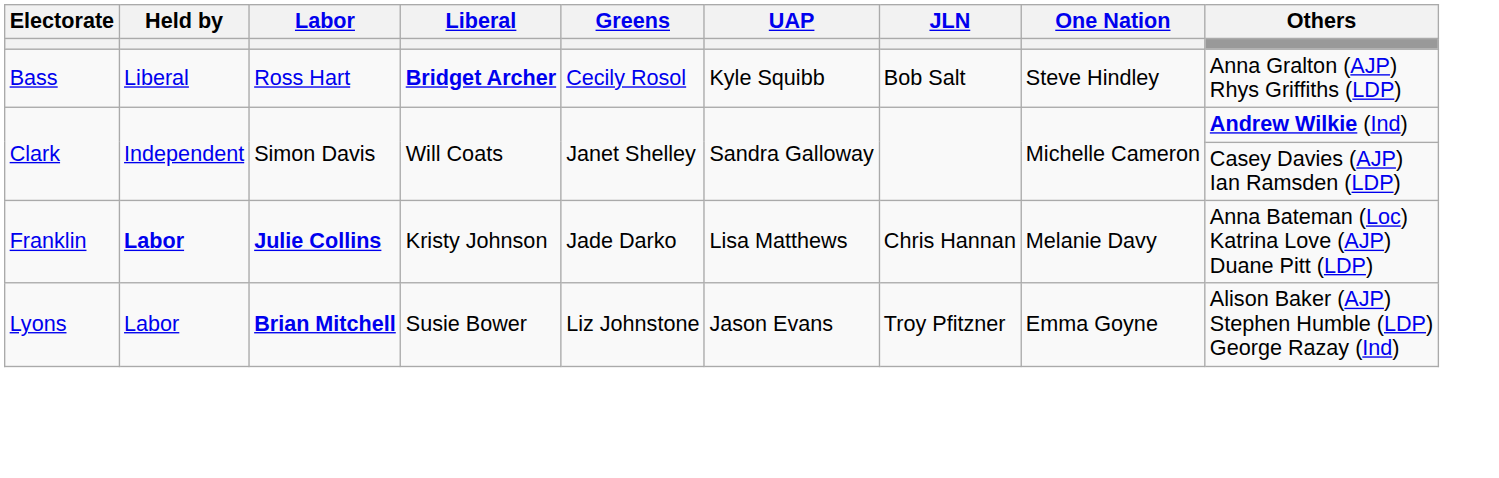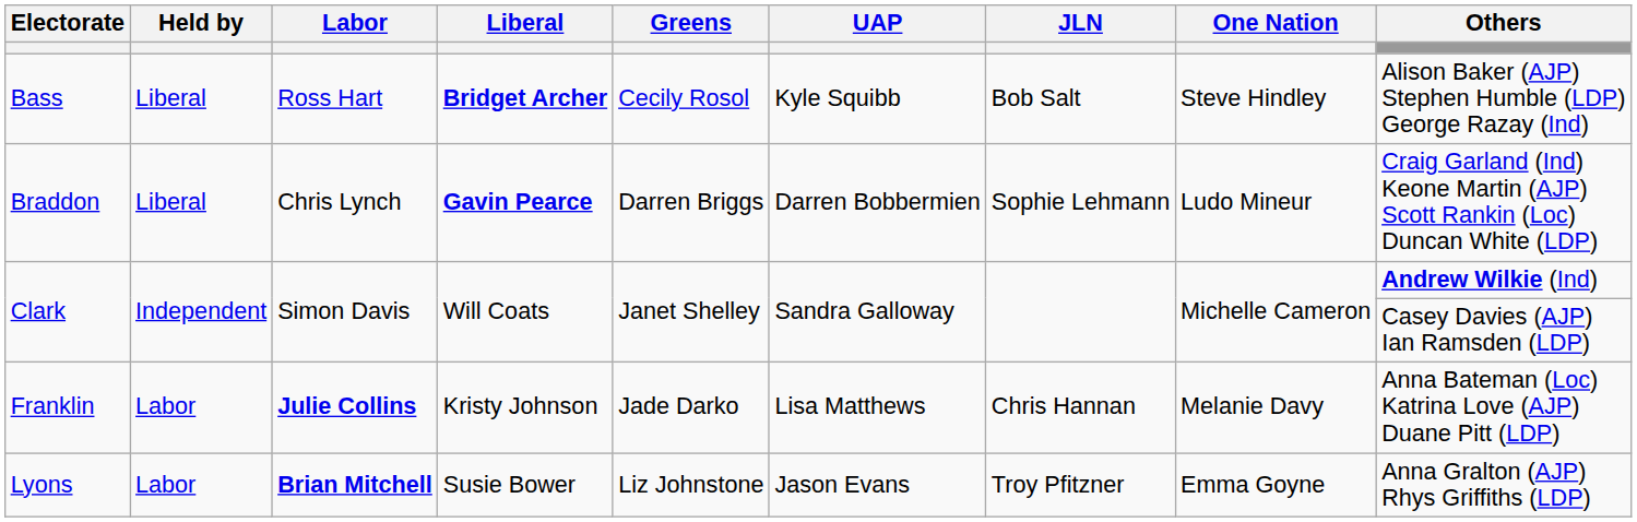 <table class=wikitable>
 <tr>
 <th>Electorate</th>
 <th>Held by</th>
 <th><a href='#'>Labor</a></th>
 <th><a href='#'>Liberal</a></th>
 <th><a href='#'>Greens</a></th>
 <th><a href='#'>UAP</a></th>
 <th><a href='#'>JLN</a></th>
 <th><a href='#'>One Nation</a></th>
 <th>Others</th>
 </tr>
 <tr style=background:#ccc>
 <th></th>
 <th></th>
 <th></th>
 <th></th>
 <th></th>
 <th></th>
 <th></th>
 <th></th>
 <th style=background:#999></th>
 </tr>
 <tr>
 <td><a href='#'>Bass</a></td>
 <td><a href='#'>Liberal</a></td>
 <td><a href='#'>Ross Hart</a></td>
 <td><strong><a href='#'>Bridget Archer</a></strong></td>
 <td><a href='#'>Cecily Rosol</a></td>
 <td>Kyle Squibb</td>
 <td>Bob Salt</td>
 <td>Steve Hindley</td>
-<td>Anna Gralton (<a href='#'>AJP</a>) <br>Rhys Griffiths (<a href='#'>LDP</a>)</td>
+<td>Alison Baker (<a href='#'>AJP</a>) <br>Stephen Humble (<a href='#'>LDP</a>)<br>George Razay (<a href='#'>Ind</a>)</td>
+</tr>
+<tr>
+<td><a href='#'>Braddon</a></td>
+<td><a href='#'>Liberal</a></td>
+<td>Chris Lynch</td>
+<td><strong><a href='#'>Gavin Pearce</a></strong></td>
+<td>Darren Briggs</td>
+<td>Darren Bobbermien</td>
+<td>Sophie Lehmann</td>
+<td>Ludo Mineur</td>
+<td><a href='#'>Craig Garland</a> (<a href='#'>Ind</a>) <br>Keone Martin (<a href='#'>AJP</a>) <br><a href='#'>Scott Rankin</a> (<a href='#'>Loc</a>) <br>Duncan White (<a href='#'>LDP</a>)</td>
 </tr>
 <tr>
 <td rowspan="2"><a href='#'>Clark</a></td>
 <td rowspan="2"><a href='#'>Independent</a></td>
 <td rowspan="2">Simon Davis</td>
 <td rowspan="2">Will Coats</td>
 <td rowspan="2">Janet Shelley</td>
 <td rowspan="2">Sandra Galloway</td>
 <td rowspan="2"></td>
 <td rowspan="2">Michelle Cameron</td>
 <td><strong><a href='#'>Andrew Wilkie</a></strong> (<a href='#'>Ind</a>)</td>
 </tr>
 <tr>
 <td>Casey Davies (<a href='#'>AJP</a>) <br>Ian Ramsden (<a href='#'>LDP</a>)</td>
 </tr>
 <tr>
 <td><a href='#'>Franklin</a></td>
-<td><strong><a href='#'>Labor</a></strong></td>
+<td><a href='#'>Labor</a></td>
 <td><strong><a href='#'>Julie Collins</a></strong></td>
 <td>Kristy Johnson</td>
 <td>Jade Darko</td>
 <td>Lisa Matthews</td>
 <td>Chris Hannan</td>
 <td>Melanie Davy</td>
 <td>Anna Bateman (<a href='#'>Loc</a>)<br>Katrina Love (<a href='#'>AJP</a>)<br>Duane Pitt (<a href='#'>LDP</a>)</td>
 </tr>
 <tr>
 <td><a href='#'>Lyons</a></td>
 <td><a href='#'>Labor</a></td>
 <td><strong><a href='#'>Brian Mitchell</a></strong></td>
 <td>Susie Bower</td>
 <td>Liz Johnstone</td>
 <td>Jason Evans</td>
 <td>Troy Pfitzner</td>
 <td>Emma Goyne</td>
-<td>Alison Baker (<a href='#'>AJP</a>) <br>Stephen Humble (<a href='#'>LDP</a>)<br>George Razay (<a href='#'>Ind</a>)</td>
+<td>Anna Gralton (<a href='#'>AJP</a>) <br>Rhys Griffiths (<a href='#'>LDP</a>)</td>
 </tr>
 </table>
